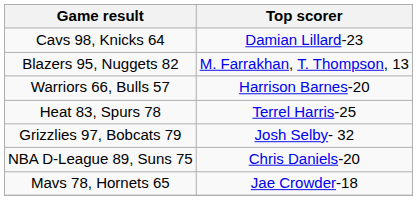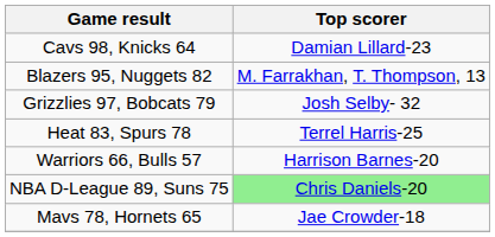 <table class="wikitable" style="text-align:center">
 <tr>
 <th>Game result</th>
 <th>Top scorer</th>
 </tr>
 <tr>
 <td>Cavs 98, Knicks 64</td>
 <td><a href='#'>Damian Lillard</a>-23</td>
 </tr>
 <tr>
 <td>Blazers 95, Nuggets 82</td>
 <td><a href='#'>M. Farrakhan</a>, <a href='#'>T. Thompson</a>, 13</td>
 </tr>
 <tr>
-<td>Warriors 66, Bulls 57</td>
-<td><a href='#'>Harrison Barnes</a>-20</td>
+<td>Grizzlies 97, Bobcats 79</td>
+<td><a href='#'>Josh Selby</a>- 32</td>
 </tr>
 <tr>
 <td>Heat 83, Spurs 78</td>
 <td><a href='#'>Terrel Harris</a>-25</td>
 </tr>
 <tr>
-<td>Grizzlies 97, Bobcats 79</td>
-<td><a href='#'>Josh Selby</a>- 32</td>
+<td>Warriors 66, Bulls 57</td>
+<td><a href='#'>Harrison Barnes</a>-20</td>
 </tr>
 <tr>
 <td>NBA D-League 89, Suns 75</td>
-<td><a href='#'>Chris Daniels</a>-20</td>
+<td style="background: lightgreen;"><a href='#'>Chris Daniels</a>-20</td>
 </tr>
 <tr>
 <td>Mavs 78, Hornets 65</td>
 <td><a href='#'>Jae Crowder</a>-18</td>
 </tr>
 <tr>
 </tr>
 </table>
